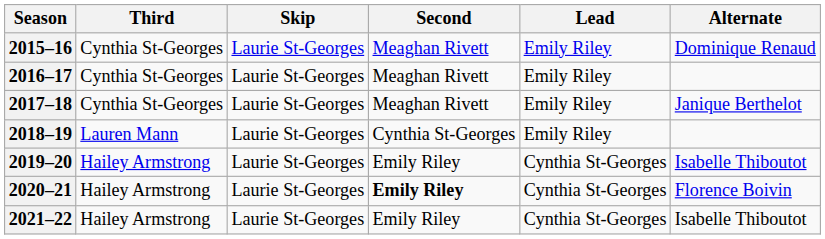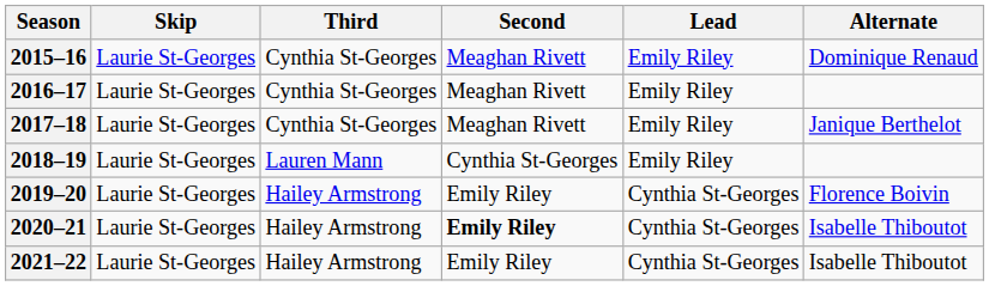 <table class="wikitable">
 <tr>
 <th scope="col">Season</th>
+<th scope="col">Skip</th>
 <th scope="col">Third</th>
-<th scope="col">Skip</th>
 <th scope="col">Second</th>
 <th scope="col">Lead</th>
 <th scope="col">Alternate</th>
 </tr>
 <tr>
 <th scope="row">2015–16</th>
+<td><a href='#'>Laurie St-Georges</a></td>
 <td>Cynthia St-Georges</td>
-<td><a href='#'>Laurie St-Georges</a></td>
 <td><a href='#'>Meaghan Rivett</a></td>
 <td><a href='#'>Emily Riley</a></td>
 <td><a href='#'>Dominique Renaud</a></td>
 </tr>
 <tr>
 <th scope="row">2016–17</th>
+<td>Laurie St-Georges</td>
 <td>Cynthia St-Georges</td>
-<td>Laurie St-Georges</td>
 <td>Meaghan Rivett</td>
 <td>Emily Riley</td>
 <td></td>
 </tr>
 <tr>
 <th scope="row">2017–18</th>
+<td>Laurie St-Georges</td>
 <td>Cynthia St-Georges</td>
-<td>Laurie St-Georges</td>
 <td>Meaghan Rivett</td>
 <td>Emily Riley</td>
 <td><a href='#'>Janique Berthelot</a></td>
 </tr>
 <tr>
 <th scope="row">2018–19</th>
+<td>Laurie St-Georges</td>
 <td><a href='#'>Lauren Mann</a></td>
-<td>Laurie St-Georges</td>
 <td>Cynthia St-Georges</td>
 <td>Emily Riley</td>
 <td></td>
 </tr>
 <tr>
 <th scope="row">2019–20</th>
+<td>Laurie St-Georges</td>
 <td><a href='#'>Hailey Armstrong</a></td>
+<td>Emily Riley</td>
+<td>Cynthia St-Georges</td>
+<td><a href='#'>Florence Boivin</a></td>
+</tr>
+<tr>
+<th scope="row">2020–21</th>
 <td>Laurie St-Georges</td>
-<td>Emily Riley</td>
+<td>Hailey Armstrong</td>
+<td><strong>Emily Riley</strong></td>
 <td>Cynthia St-Georges</td>
 <td><a href='#'>Isabelle Thiboutot</a></td>
 </tr>
 <tr>
-<th scope="row">2020–21</th>
+<th scope="row">2021–22</th>
+<td>Laurie St-Georges</td>
 <td>Hailey Armstrong</td>
-<td>Laurie St-Georges</td>
-<td><strong>Emily Riley</strong></td>
-<td>Cynthia St-Georges</td>
-<td><a href='#'>Florence Boivin</a></td>
-</tr>
-<tr>
-<th scope="row">2021–22</th>
-<td>Hailey Armstrong</td>
-<td>Laurie St-Georges</td>
 <td>Emily Riley</td>
 <td>Cynthia St-Georges</td>
 <td>Isabelle Thiboutot</td>
 </tr>
 </table>
